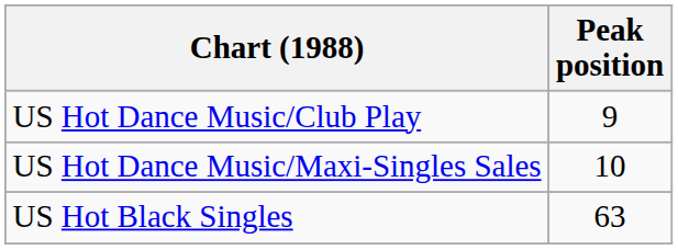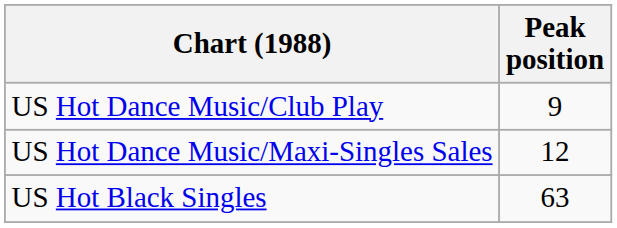 <table class="wikitable sortable">
 <tr>
 <th>Chart (1988)</th>
 <th>Peak<br>position</th>
 </tr>
 <tr>
 <td style="text-align:left;">US <a href='#'>Hot Dance Music/Club Play</a></td>
 <td style="text-align:center;">9</td>
 </tr>
 <tr>
 <td style="text-align:left;">US <a href='#'>Hot Dance Music/Maxi-Singles Sales</a></td>
-<td style="text-align:center;">10</td>
+<td style="text-align:center;">12</td>
 </tr>
 <tr>
 <td style="text-align:left;">US <a href='#'>Hot Black Singles</a></td>
 <td style="text-align:center;">63</td>
 </tr>
 </table>
